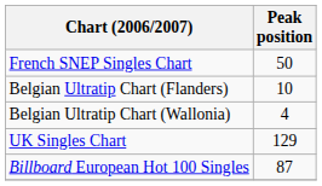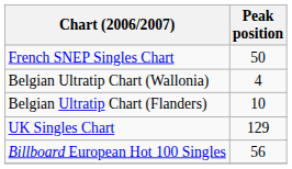 <table class="wikitable sortable">
 <tr>
 <th>Chart (2006/2007)</th>
 <th align="center">Peak<br>position</th>
 </tr>
 <tr>
 <td><a href='#'>French SNEP Singles Chart</a></td>
 <td align="center">50</td>
 </tr>
 <tr>
+<td>Belgian Ultratip Chart (Wallonia)</td>
+<td align="center">4</td>
+</tr>
+<tr>
 <td>Belgian <a href='#'>Ultratip</a> Chart (Flanders)</td>
 <td align="center">10</td>
-</tr>
-<tr>
-<td>Belgian Ultratip Chart (Wallonia)</td>
-<td align="center">4</td>
 </tr>
 <tr>
 <td><a href='#'>UK Singles Chart</a></td>
 <td align="center">129</td>
 </tr>
 <tr>
 <td><a href='#'><em>Billboard</em> European Hot 100 Singles</a></td>
-<td align="center">87</td>
+<td align="center">56</td>
 </tr>
 <tr>
 </tr>
 </table>
